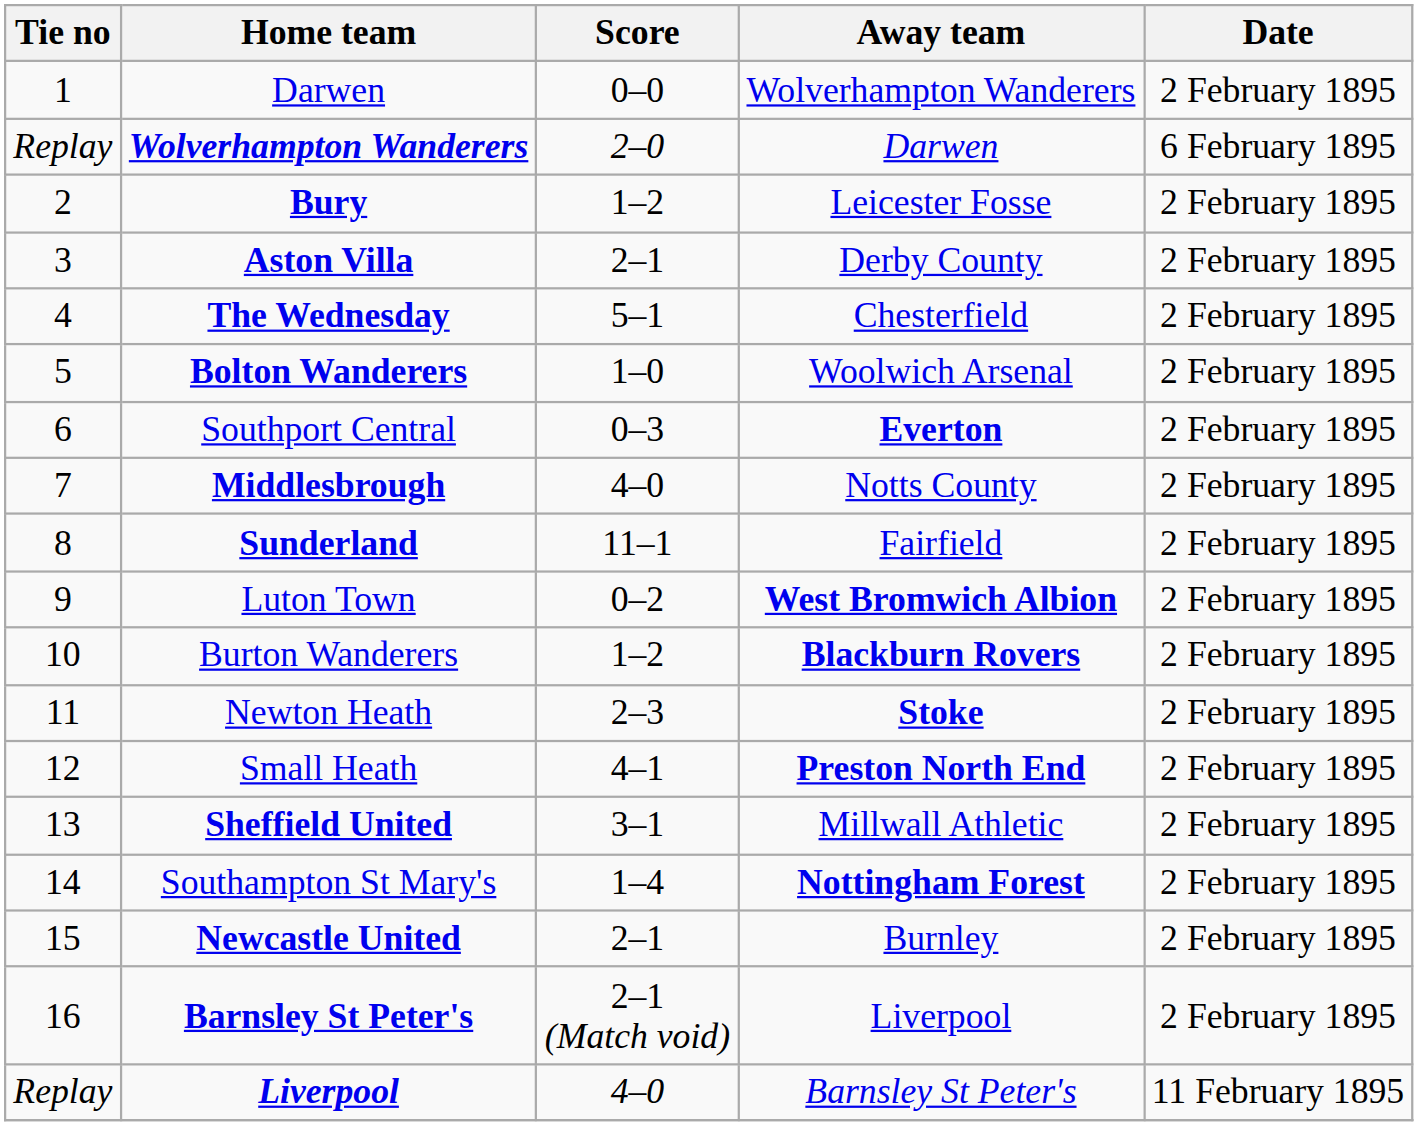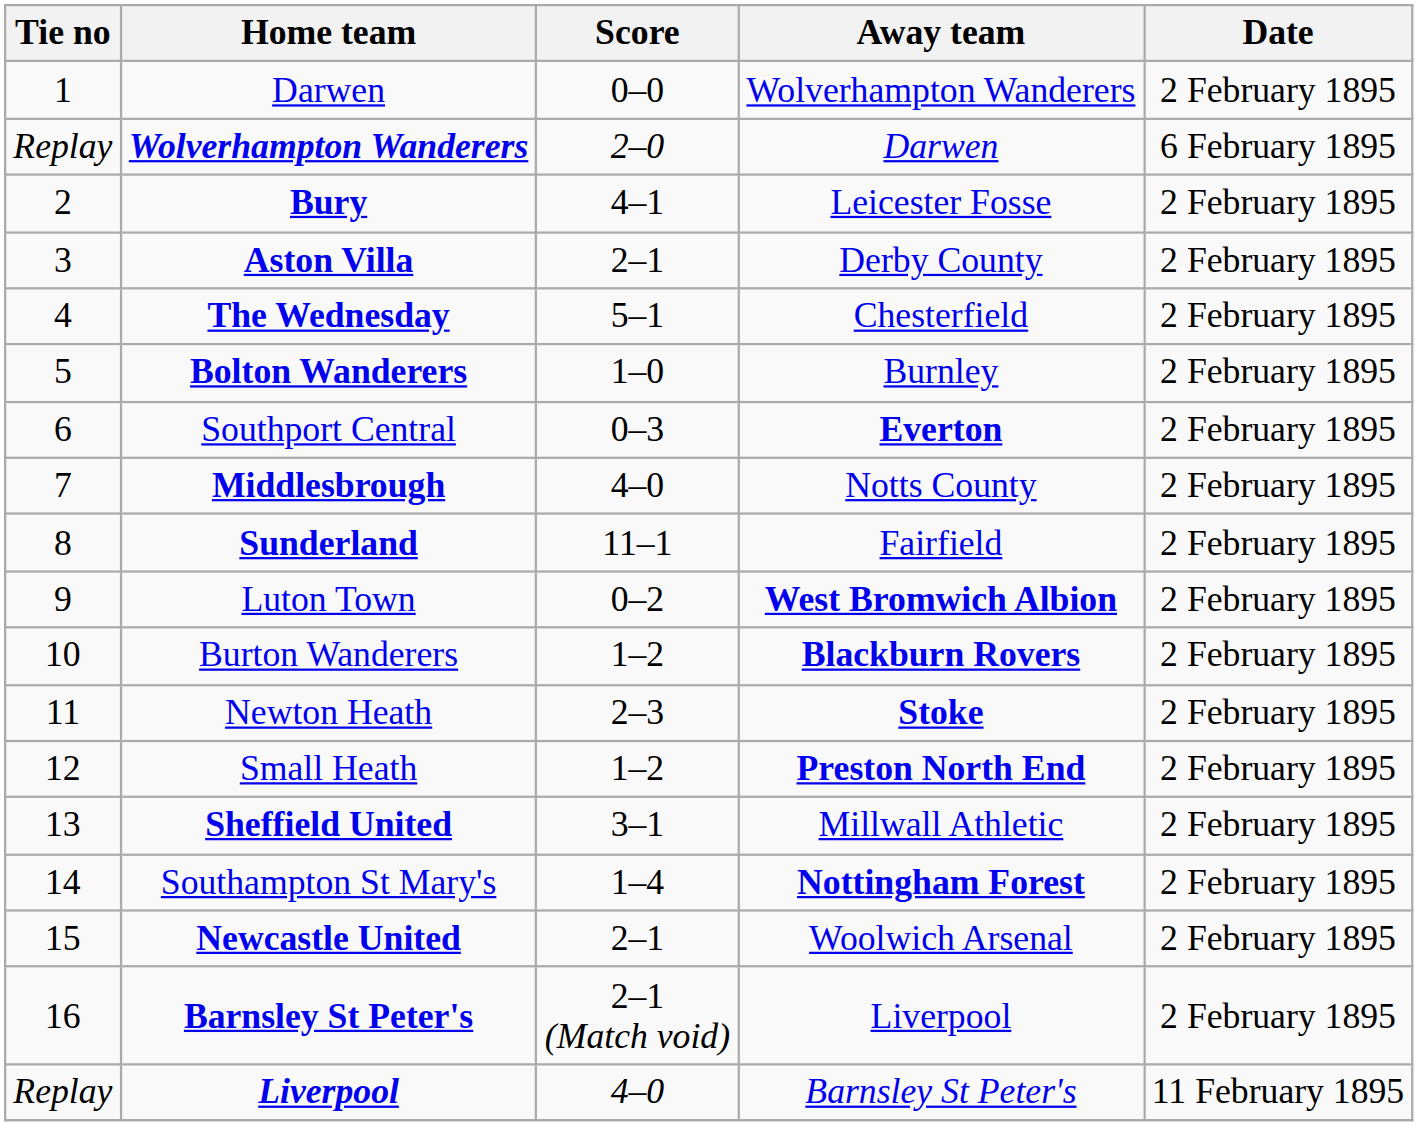 <table class="wikitable" style="text-align: center">
 <tr>
 <th>Tie no</th>
 <th>Home team</th>
 <th>Score</th>
 <th>Away team</th>
 <th>Date</th>
 </tr>
 <tr>
 <td>1</td>
 <td><a href='#'>Darwen</a></td>
 <td>0–0</td>
 <td><a href='#'>Wolverhampton Wanderers</a></td>
 <td>2 February 1895</td>
 </tr>
 <tr>
 <td><em>Replay</em></td>
 <td><strong><em><a href='#'>Wolverhampton Wanderers</a></em></strong></td>
 <td><em>2–0</em></td>
 <td><em><a href='#'>Darwen</a></em></td>
 <td>6 February 1895</td>
 </tr>
 <tr>
 <td>2</td>
 <td><strong><a href='#'>Bury</a></strong></td>
-<td>1–2</td>
+<td>4–1</td>
 <td><a href='#'>Leicester Fosse</a></td>
 <td>2 February 1895</td>
 </tr>
 <tr>
 <td>3</td>
 <td><strong><a href='#'>Aston Villa</a></strong></td>
 <td>2–1</td>
 <td><a href='#'>Derby County</a></td>
 <td>2 February 1895</td>
 </tr>
 <tr>
 <td>4</td>
 <td><strong><a href='#'>The Wednesday</a></strong></td>
 <td>5–1</td>
 <td><a href='#'>Chesterfield</a></td>
 <td>2 February 1895</td>
 </tr>
 <tr>
 <td>5</td>
 <td><strong><a href='#'>Bolton Wanderers</a></strong></td>
 <td>1–0</td>
-<td><a href='#'>Woolwich Arsenal</a></td>
+<td><a href='#'>Burnley</a></td>
 <td>2 February 1895</td>
 </tr>
 <tr>
 <td>6</td>
 <td><a href='#'>Southport Central</a></td>
 <td>0–3</td>
 <td><strong><a href='#'>Everton</a></strong></td>
 <td>2 February 1895</td>
 </tr>
 <tr>
 <td>7</td>
 <td><strong><a href='#'>Middlesbrough</a></strong></td>
 <td>4–0</td>
 <td><a href='#'>Notts County</a></td>
 <td>2 February 1895</td>
 </tr>
 <tr>
 <td>8</td>
 <td><strong><a href='#'>Sunderland</a></strong></td>
 <td>11–1</td>
 <td><a href='#'>Fairfield</a></td>
 <td>2 February 1895</td>
 </tr>
 <tr>
 <td>9</td>
 <td><a href='#'>Luton Town</a></td>
 <td>0–2</td>
 <td><strong><a href='#'>West Bromwich Albion</a></strong></td>
 <td>2 February 1895</td>
 </tr>
 <tr>
 <td>10</td>
 <td><a href='#'>Burton Wanderers</a></td>
 <td>1–2</td>
 <td><strong><a href='#'>Blackburn Rovers</a></strong></td>
 <td>2 February 1895</td>
 </tr>
 <tr>
 <td>11</td>
 <td><a href='#'>Newton Heath</a></td>
 <td>2–3</td>
 <td><strong><a href='#'>Stoke</a></strong></td>
 <td>2 February 1895</td>
 </tr>
 <tr>
 <td>12</td>
 <td><a href='#'>Small Heath</a></td>
-<td>4–1</td>
+<td>1–2</td>
 <td><strong><a href='#'>Preston North End</a></strong></td>
 <td>2 February 1895</td>
 </tr>
 <tr>
 <td>13</td>
 <td><strong><a href='#'>Sheffield United</a></strong></td>
 <td>3–1</td>
 <td><a href='#'>Millwall Athletic</a></td>
 <td>2 February 1895</td>
 </tr>
 <tr>
 <td>14</td>
 <td><a href='#'>Southampton St Mary's</a></td>
 <td>1–4</td>
 <td><strong><a href='#'>Nottingham Forest</a></strong></td>
 <td>2 February 1895</td>
 </tr>
 <tr>
 <td>15</td>
 <td><strong><a href='#'>Newcastle United</a></strong></td>
 <td>2–1</td>
-<td><a href='#'>Burnley</a></td>
+<td><a href='#'>Woolwich Arsenal</a></td>
 <td>2 February 1895</td>
 </tr>
 <tr>
 <td>16</td>
 <td><strong><a href='#'>Barnsley St Peter's</a></strong></td>
 <td>2–1 <br><em>(Match void)</em></td>
 <td><a href='#'>Liverpool</a></td>
 <td>2 February 1895</td>
 </tr>
 <tr>
 <td><em>Replay</em></td>
 <td><strong><em><a href='#'>Liverpool</a></em></strong></td>
 <td><em>4–0</em></td>
 <td><em><a href='#'>Barnsley St Peter's</a></em></td>
 <td>11 February 1895</td>
 </tr>
 <tr>
 </tr>
 </table>
